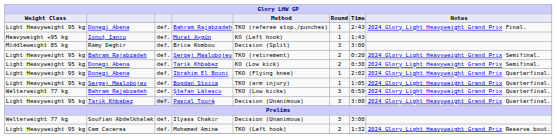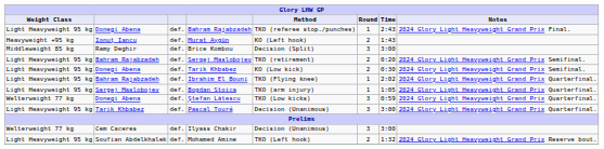 <table class="wikitable" style="font-size: 70%;">
 <tr>
 <th colspan="8" style="background-color: #ccf; color: #000080; text-align: center;"><strong>Glory LHW GP</strong></th>
 </tr>
 <tr>
 <th colspan="1" style="background-color: #E6E8FA; color: #000000; text-align: center;">Weight Class</th>
 <th colspan="1" style="background-color: #E6E8FA; color: #000000; text-align: center;"></th>
 <th colspan="1" style="background-color: #E6E8FA; color: #000000; text-align: center;"></th>
 <th colspan="1" style="background-color: #E6E8FA; color: #000000; text-align: center;"></th>
 <th colspan="1" style="background-color: #E6E8FA; color: #000000; text-align: center;">Method</th>
 <th colspan="1" style="background-color: #E6E8FA; color: #000000; text-align: center;">Round</th>
 <th colspan="1" style="background-color: #E6E8FA; color: #000000; text-align: center;">Time</th>
 <th colspan="1" style="background-color: #E6E8FA; color: #000000; text-align: center;">Notes</th>
 </tr>
 <tr>
 <td>Light Heavyweight 95 kg</td>
 <td> <a href='#'>Donegi Abena</a></td>
 <td align=center>def.</td>
 <td> <a href='#'>Bahram Rajabzadeh</a></td>
 <td>TKO (referee stop./punches)</td>
 <td align=center>1</td>
 <td align=center>2:43</td>
 <td><a href='#'>2024 Glory Light Heavyweight Grand Prix</a> Final.</td>
 </tr>
 <tr>
 <td>Heavyweight +95 kg</td>
 <td> <a href='#'>Ionuț Iancu</a></td>
 <td align=center>def.</td>
 <td> <a href='#'>Murat Aygün</a></td>
 <td>KO (Left hook)</td>
-<td align=center>1</td>
+<td align=center>2</td>
 <td align=center>1:43</td>
 <td></td>
 </tr>
 <tr>
 <td>Middleweight 85 kg</td>
 <td> Ramy Deghir</td>
 <td align=center>def.</td>
 <td> Brice Kombou</td>
 <td>Decision (Split)</td>
 <td align=center>3</td>
 <td align=center>3:00</td>
 <td></td>
 </tr>
 <tr>
 <td>Light Heavyweight 95 kg</td>
 <td> <a href='#'>Bahram Rajabzadeh</a></td>
 <td align=center>def.</td>
 <td> <a href='#'>Sergej Maslobojev</a></td>
 <td>TKO (retirement)</td>
 <td align=center>2</td>
 <td align=center>0:20</td>
 <td><a href='#'>2024 Glory Light Heavyweight Grand Prix</a> Semifinal.</td>
 </tr>
 <tr>
 <td>Light Heavyweight 95 kg</td>
 <td> <a href='#'>Donegi Abena</a></td>
 <td align=center>def.</td>
 <td> <a href='#'>Tarik Khbabez</a></td>
 <td>KO (Low kick)</td>
 <td align=center>2</td>
 <td align=center>0:30</td>
 <td><a href='#'>2024 Glory Light Heavyweight Grand Prix</a> Semifinal.</td>
 </tr>
 <tr>
 <td>Light Heavyweight 95 kg</td>
-<td> <a href='#'>Donegi Abena</a></td>
+<td> <a href='#'>Bahram Rajabzadeh</a></td>
 <td align=center>def.</td>
 <td> <a href='#'>Ibrahim El Bouni</a></td>
 <td>TKO (Flying knee)</td>
 <td align=center>1</td>
 <td align=center>2:02</td>
 <td><a href='#'>2024 Glory Light Heavyweight Grand Prix</a> Quarterfinal.</td>
 </tr>
 <tr>
 <td>Light Heavyweight 95 kg</td>
 <td> <a href='#'>Sergej Maslobojev</a></td>
 <td align=center>def.</td>
 <td> <a href='#'>Bogdan Stoica</a></td>
 <td>TKO (arm injury)</td>
 <td align=center>1</td>
 <td align=center>1:05</td>
 <td><a href='#'>2024 Glory Light Heavyweight Grand Prix</a> Quarterfinal.</td>
 </tr>
 <tr>
 <td>Welterweight 77 kg</td>
-<td> <a href='#'>Bahram Rajabzadeh</a></td>
+<td> <a href='#'>Donegi Abena</a></td>
 <td align=center>def.</td>
 <td> <a href='#'>Ștefan Lătescu</a></td>
 <td>TKO (Low kicks)</td>
 <td align=center>3</td>
 <td align=center>0:59</td>
 <td><a href='#'>2024 Glory Light Heavyweight Grand Prix</a> Quarterfinal.</td>
 </tr>
 <tr>
 <td>Light Heavyweight 95 kg</td>
 <td> <a href='#'>Tarik Khbabez</a></td>
-<td align=center style="background: lavender;">def.</td>
+<td align=center>def.</td>
 <td> <a href='#'>Pascal Touré</a></td>
 <td>Decision (Unanimous)</td>
 <td align=center>3</td>
 <td align=center>3:00</td>
 <td><a href='#'>2024 Glory Light Heavyweight Grand Prix</a> Quarterfinal.</td>
 </tr>
 <tr>
 <th colspan="8" style="background-color: #ccf; color: #000080; text-align: center;"><strong>Prelims</strong></th>
 </tr>
 <tr>
 <td>Welterweight 77 kg</td>
-<td> Soufian Abdelkhalek</td>
+<td> Cem Caceres</td>
 <td align=center>def.</td>
 <td> Ilyass Chakir</td>
 <td>Decision (Unanimous)</td>
 <td align=center>3</td>
 <td align=center>3:00</td>
 <td></td>
 </tr>
 <tr>
 <td>Light Heavyweight 95 kg</td>
-<td> Cem Caceres</td>
+<td> Soufian Abdelkhalek</td>
 <td align=center>def.</td>
 <td> Mohamed Amine</td>
 <td>TKO (Left hook)</td>
 <td align=center>2</td>
 <td align=center>1:32</td>
 <td><a href='#'>2024 Glory Light Heavyweight Grand Prix</a> Reserve bout.</td>
 </tr>
 <tr>
 </tr>
 <tr>
 </tr>
 </table>
